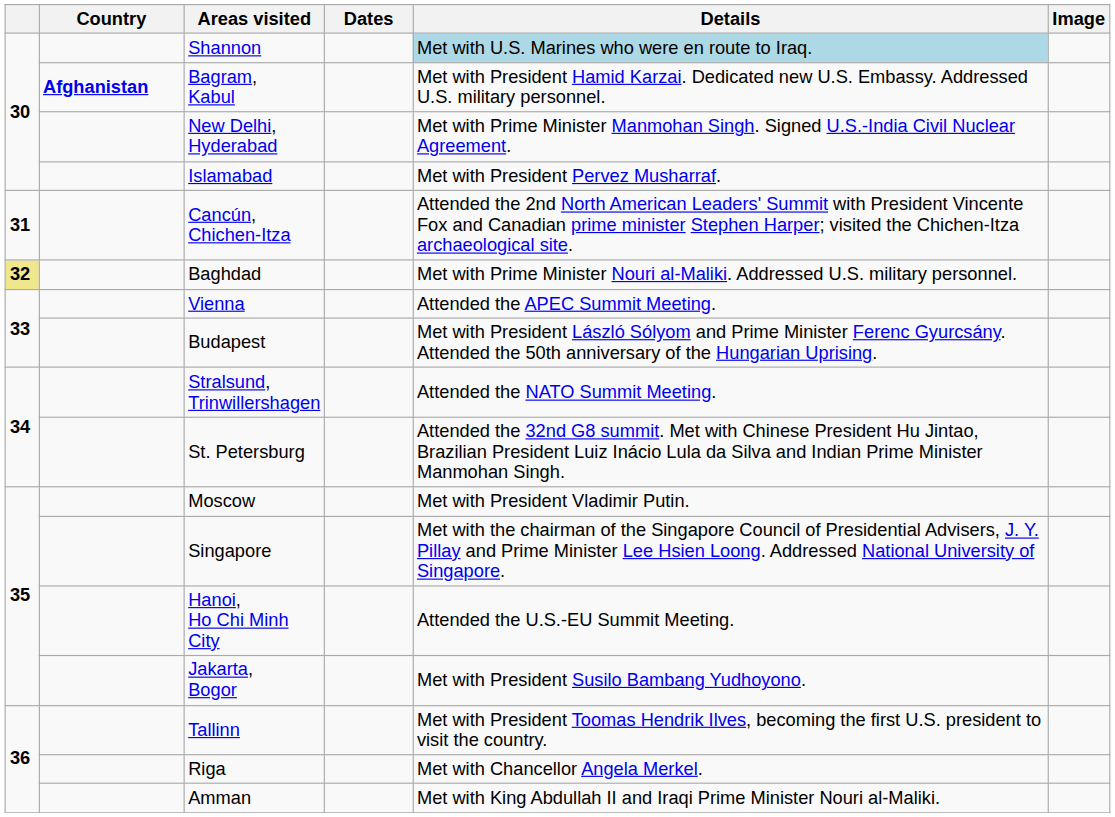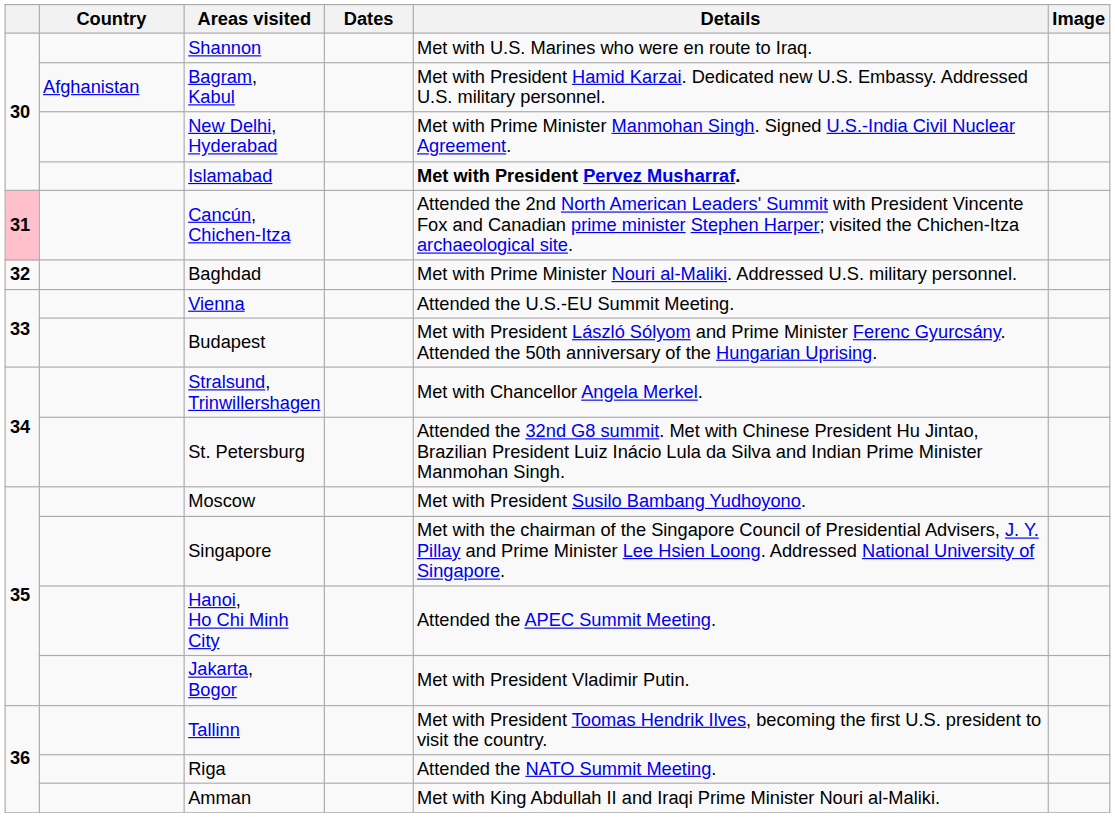 <table class="wikitable sortable" border="1" style="margin: 1em auto 1em auto">
 <tr>
 <th style="width: 3%;"></th>
 <th width=120>Country</th>
 <th width=100>Areas visited</th>
 <th width=70>Dates</th>
 <th width=550>Details</th>
 <th>Image</th>
 </tr>
 <tr>
 <td rowspan=4><strong>30</strong></td>
 <td></td>
 <td><a href='#'>Shannon</a></td>
 <td></td>
-<td style="background: lightblue;">Met with U.S. Marines who were en route to Iraq.</td>
+<td>Met with U.S. Marines who were en route to Iraq.</td>
 <td></td>
 </tr>
 <tr>
-<td><strong> <a href='#'>Afghanistan</a></strong></td>
+<td> <a href='#'>Afghanistan</a></td>
 <td><a href='#'>Bagram</a>,<br><a href='#'>Kabul</a></td>
 <td></td>
 <td>Met with President <a href='#'>Hamid Karzai</a>. Dedicated new U.S. Embassy. Addressed U.S. military personnel.</td>
 <td></td>
 </tr>
 <tr>
 <td></td>
 <td><a href='#'>New Delhi</a>,<br><a href='#'>Hyderabad</a></td>
 <td></td>
 <td>Met with Prime Minister <a href='#'>Manmohan Singh</a>. Signed <a href='#'>U.S.-India Civil Nuclear Agreement</a>.</td>
 <td></td>
 </tr>
 <tr>
 <td></td>
 <td><a href='#'>Islamabad</a></td>
 <td></td>
-<td>Met with President <a href='#'>Pervez Musharraf</a>.</td>
+<td><strong>Met with President <a href='#'>Pervez Musharraf</a>.</strong></td>
 <td></td>
 </tr>
 <tr>
-<td><strong>31</strong></td>
+<td style="background: pink;"><strong>31</strong></td>
 <td></td>
 <td><a href='#'>Cancún</a>,<br><a href='#'>Chichen-Itza</a></td>
 <td></td>
 <td>Attended the 2nd <a href='#'>North American Leaders' Summit</a> with President Vincente Fox and Canadian <a href='#'>prime minister</a> <a href='#'>Stephen Harper</a>; visited the Chichen-Itza <a href='#'>archaeological site</a>.</td>
 <td></td>
 </tr>
 <tr>
-<td style="background: khaki;"><strong>32</strong></td>
+<td><strong>32</strong></td>
 <td></td>
 <td>Baghdad</td>
 <td></td>
 <td>Met with Prime Minister <a href='#'>Nouri al-Maliki</a>. Addressed U.S. military personnel.</td>
 <td></td>
 </tr>
 <tr>
 <td rowspan=2><strong>33</strong></td>
 <td></td>
 <td><a href='#'>Vienna</a></td>
 <td></td>
-<td>Attended the <a href='#'>APEC Summit Meeting</a>.</td>
+<td>Attended the U.S.-EU Summit Meeting.</td>
 <td></td>
 </tr>
 <tr>
 <td></td>
 <td>Budapest</td>
 <td></td>
 <td>Met with President <a href='#'>László Sólyom</a> and  Prime Minister <a href='#'>Ferenc Gyurcsány</a>. Attended the 50th anniversary of the <a href='#'>Hungarian Uprising</a>.</td>
 <td></td>
 </tr>
 <tr>
 <td rowspan=2><strong>34</strong></td>
 <td></td>
 <td><a href='#'>Stralsund</a>,<br><a href='#'>Trinwillershagen</a></td>
 <td></td>
-<td>Attended the <a href='#'>NATO Summit Meeting</a>.</td>
+<td>Met with Chancellor <a href='#'>Angela Merkel</a>.</td>
 <td></td>
 </tr>
 <tr>
 <td></td>
 <td>St. Petersburg</td>
 <td></td>
 <td>Attended the <a href='#'>32nd G8 summit</a>. Met with Chinese President Hu Jintao, Brazilian President Luiz Inácio Lula da Silva and Indian Prime Minister Manmohan Singh.</td>
 <td></td>
 </tr>
 <tr>
 <td rowspan=4><strong>35</strong></td>
 <td></td>
 <td>Moscow</td>
 <td></td>
-<td>Met with President Vladimir Putin.</td>
+<td>Met with President <a href='#'>Susilo Bambang Yudhoyono</a>.</td>
 <td></td>
 </tr>
 <tr>
 <td></td>
 <td>Singapore</td>
 <td></td>
 <td>Met with the chairman of the Singapore Council of Presidential Advisers, <a href='#'>J. Y. Pillay</a> and Prime Minister <a href='#'>Lee Hsien Loong</a>. Addressed <a href='#'>National University of Singapore</a>.</td>
 <td></td>
 </tr>
 <tr>
 <td></td>
 <td><a href='#'>Hanoi</a>,<br><a href='#'>Ho Chi Minh City</a></td>
 <td></td>
-<td>Attended the U.S.-EU Summit Meeting.</td>
+<td>Attended the <a href='#'>APEC Summit Meeting</a>.</td>
 <td></td>
 </tr>
 <tr>
 <td></td>
 <td><a href='#'>Jakarta</a>,<br><a href='#'>Bogor</a></td>
 <td></td>
-<td>Met with President <a href='#'>Susilo Bambang Yudhoyono</a>.</td>
+<td>Met with President Vladimir Putin.</td>
 <td></td>
 </tr>
 <tr>
 <td rowspan=3><strong>36</strong></td>
 <td></td>
 <td><a href='#'>Tallinn</a></td>
 <td></td>
 <td>Met with President <a href='#'>Toomas Hendrik Ilves</a>, becoming the first U.S. president to visit the country.</td>
 <td></td>
 </tr>
 <tr>
 <td></td>
 <td>Riga</td>
 <td></td>
-<td>Met with Chancellor <a href='#'>Angela Merkel</a>.</td>
+<td>Attended the <a href='#'>NATO Summit Meeting</a>.</td>
 <td></td>
 </tr>
 <tr>
 <td></td>
 <td>Amman</td>
 <td></td>
 <td>Met with King Abdullah II and Iraqi Prime Minister Nouri al-Maliki.</td>
 <td></td>
 </tr>
 </table>
